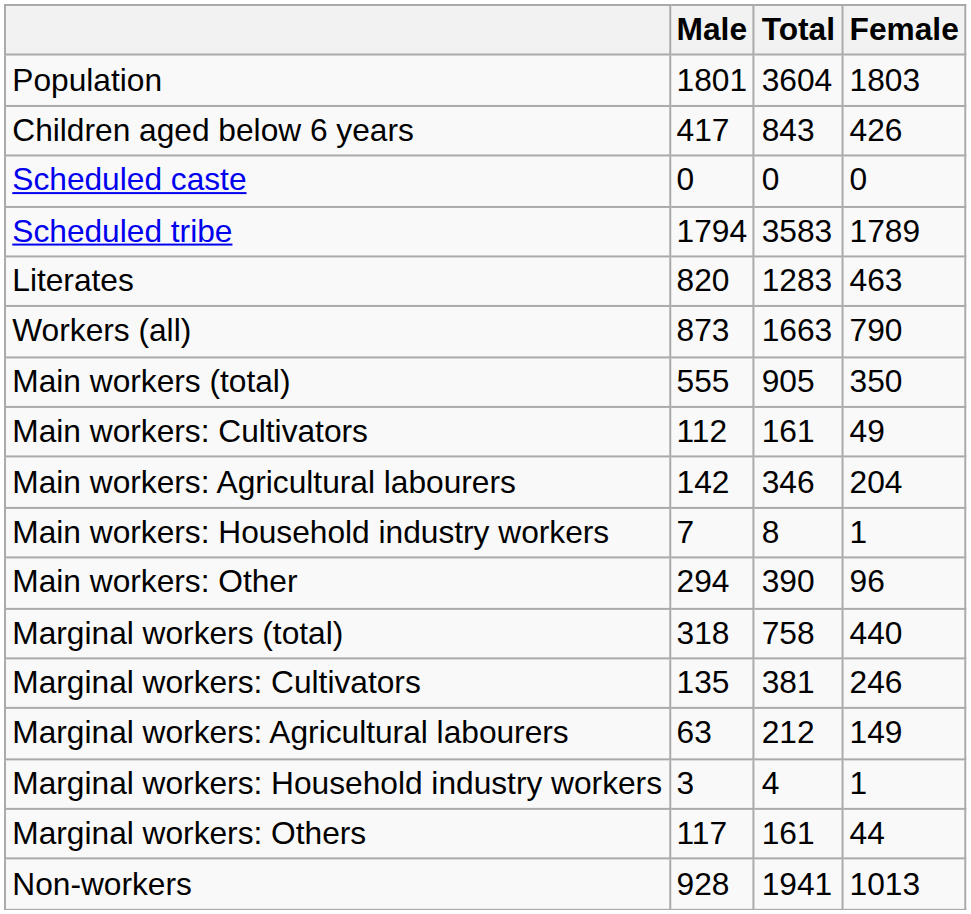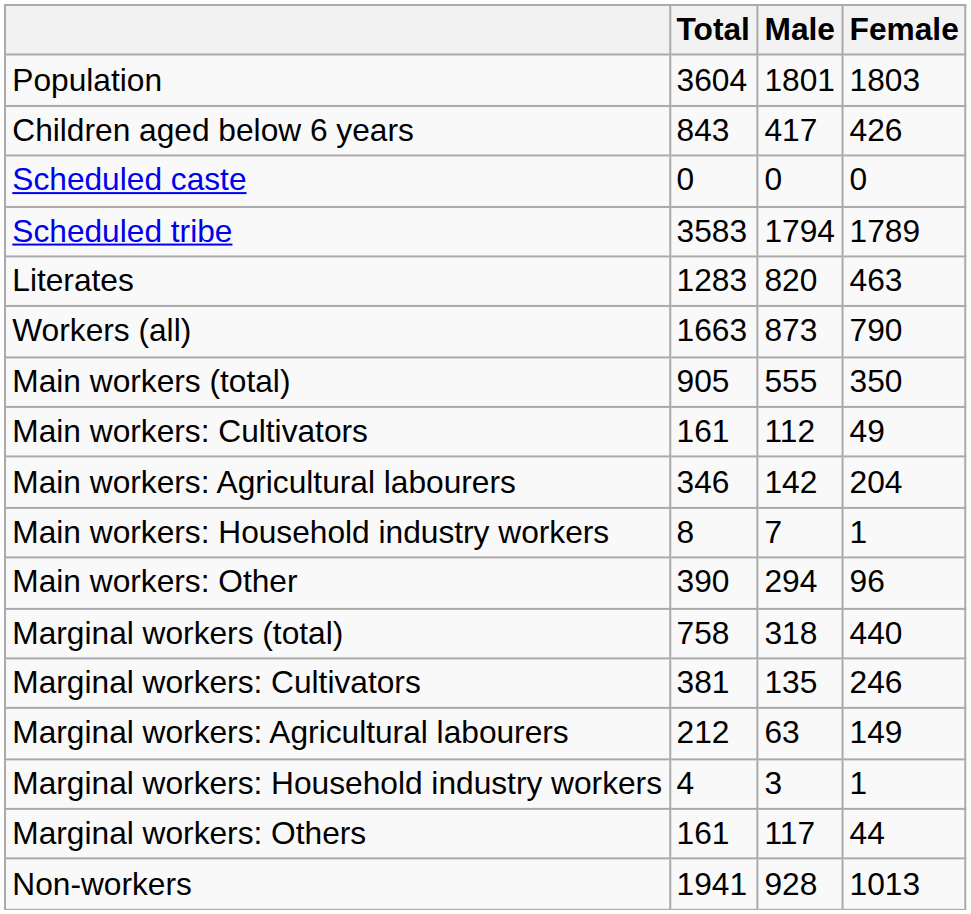 <table class="wikitable sortable">
 <tr>
 <th></th>
+<th>Total</th>
 <th>Male</th>
-<th>Total</th>
 <th>Female</th>
 </tr>
 <tr>
 <td>Population</td>
+<td>3604</td>
 <td>1801</td>
-<td>3604</td>
 <td>1803</td>
 </tr>
 <tr>
 <td>Children aged below 6 years</td>
+<td>843</td>
 <td>417</td>
-<td>843</td>
 <td>426</td>
 </tr>
 <tr>
 <td><a href='#'>Scheduled caste</a></td>
 <td>0</td>
 <td>0</td>
 <td>0</td>
 </tr>
 <tr>
 <td><a href='#'>Scheduled tribe</a></td>
+<td>3583</td>
 <td>1794</td>
-<td>3583</td>
 <td>1789</td>
 </tr>
 <tr>
 <td>Literates</td>
+<td>1283</td>
 <td>820</td>
-<td>1283</td>
 <td>463</td>
 </tr>
 <tr>
 <td>Workers (all)</td>
+<td>1663</td>
 <td>873</td>
-<td>1663</td>
 <td>790</td>
 </tr>
 <tr>
 <td>Main workers (total)</td>
+<td>905</td>
 <td>555</td>
-<td>905</td>
 <td>350</td>
 </tr>
 <tr>
 <td>Main workers: Cultivators</td>
+<td>161</td>
 <td>112</td>
-<td>161</td>
 <td>49</td>
 </tr>
 <tr>
 <td>Main workers: Agricultural labourers</td>
+<td>346</td>
 <td>142</td>
-<td>346</td>
 <td>204</td>
 </tr>
 <tr>
 <td>Main workers: Household industry workers</td>
+<td>8</td>
 <td>7</td>
-<td>8</td>
 <td>1</td>
 </tr>
 <tr>
 <td>Main workers: Other</td>
+<td>390</td>
 <td>294</td>
-<td>390</td>
 <td>96</td>
 </tr>
 <tr>
 <td>Marginal workers (total)</td>
+<td>758</td>
 <td>318</td>
-<td>758</td>
 <td>440</td>
 </tr>
 <tr>
 <td>Marginal workers: Cultivators</td>
+<td>381</td>
 <td>135</td>
-<td>381</td>
 <td>246</td>
 </tr>
 <tr>
 <td>Marginal workers: Agricultural labourers</td>
+<td>212</td>
 <td>63</td>
-<td>212</td>
 <td>149</td>
 </tr>
 <tr>
 <td>Marginal workers: Household industry workers</td>
+<td>4</td>
 <td>3</td>
-<td>4</td>
 <td>1</td>
 </tr>
 <tr>
 <td>Marginal workers: Others</td>
+<td>161</td>
 <td>117</td>
-<td>161</td>
 <td>44</td>
 </tr>
 <tr>
 <td>Non-workers</td>
+<td>1941</td>
 <td>928</td>
-<td>1941</td>
 <td>1013</td>
 </tr>
 </table>
